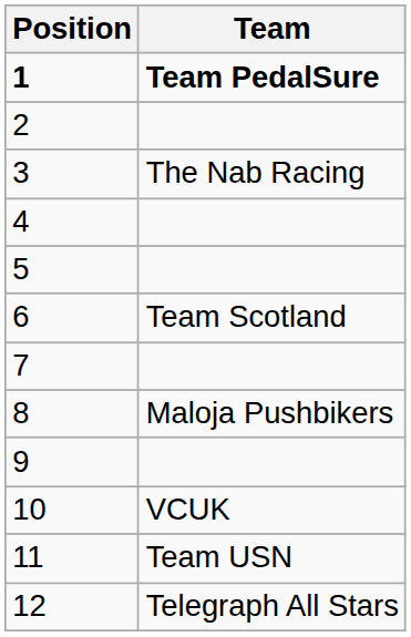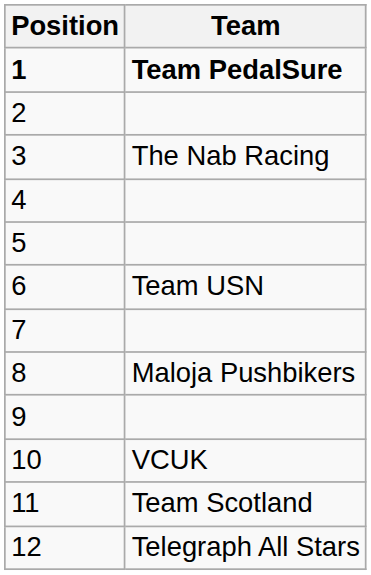 <table class="wikitable">
 <tr>
 <th>Position</th>
 <th>Team</th>
 </tr>
 <tr>
 <td><strong>1</strong></td>
 <td><strong>Team PedalSure</strong></td>
 </tr>
 <tr>
 <td>2</td>
 <td></td>
 </tr>
 <tr>
 <td>3</td>
 <td>The Nab Racing</td>
 </tr>
 <tr>
 <td>4</td>
 <td></td>
 </tr>
 <tr>
 <td>5</td>
 <td></td>
 </tr>
 <tr>
 <td>6</td>
-<td>Team Scotland</td>
+<td>Team USN</td>
 </tr>
 <tr>
 <td>7</td>
 <td></td>
 </tr>
 <tr>
 <td>8</td>
 <td>Maloja Pushbikers</td>
 </tr>
 <tr>
 <td>9</td>
 <td></td>
 </tr>
 <tr>
 <td>10</td>
 <td>VCUK</td>
 </tr>
 <tr>
 <td>11</td>
-<td>Team USN</td>
+<td>Team Scotland</td>
 </tr>
 <tr>
 <td>12</td>
 <td>Telegraph All Stars</td>
 </tr>
 </table>
